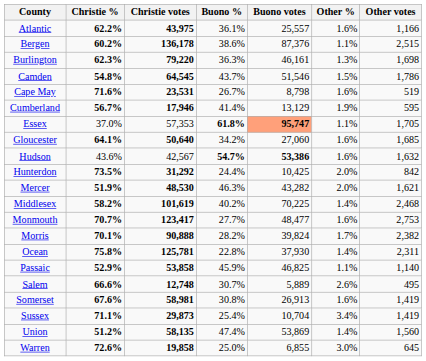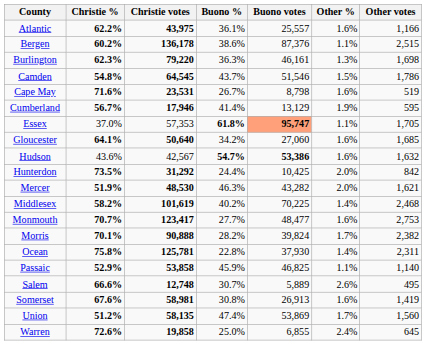 <table width="75%" class="wikitable sortable" style="text-align:right">
 <tr>
 <th>County</th>
 <th>Christie %</th>
 <th>Christie votes</th>
 <th>Buono %</th>
 <th>Buono votes</th>
 <th>Other %</th>
 <th>Other votes</th>
 </tr>
 <tr>
 <td align="center" ><a href='#'>Atlantic</a></td>
 <td><strong>62.2%</strong></td>
 <td><strong>43,975</strong></td>
 <td>36.1%</td>
 <td>25,557</td>
 <td>1.6%</td>
 <td>1,166</td>
 </tr>
 <tr>
 <td align="center" ><a href='#'>Bergen</a></td>
 <td><strong>60.2%</strong></td>
 <td><strong>136,178</strong></td>
 <td>38.6%</td>
 <td>87,376</td>
 <td>1.1%</td>
 <td>2,515</td>
 </tr>
 <tr>
 <td align="center" ><a href='#'>Burlington</a></td>
 <td><strong>62.3%</strong></td>
 <td><strong>79,220</strong></td>
 <td>36.3%</td>
 <td>46,161</td>
 <td>1.3%</td>
 <td>1,698</td>
 </tr>
 <tr>
 <td align="center" ><a href='#'>Camden</a></td>
 <td><strong>54.8%</strong></td>
 <td><strong>64,545</strong></td>
 <td>43.7%</td>
 <td>51,546</td>
 <td>1.5%</td>
 <td>1,786</td>
 </tr>
 <tr>
 <td align="center" ><a href='#'>Cape May</a></td>
 <td><strong>71.6%</strong></td>
 <td><strong>23,531</strong></td>
 <td>26.7%</td>
 <td>8,798</td>
 <td>1.6%</td>
 <td>519</td>
 </tr>
 <tr>
 <td align="center" ><a href='#'>Cumberland</a></td>
 <td><strong>56.7%</strong></td>
 <td><strong>17,946</strong></td>
 <td>41.4%</td>
 <td>13,129</td>
 <td>1.9%</td>
 <td>595</td>
 </tr>
 <tr>
 <td align="center" ><a href='#'>Essex</a></td>
 <td>37.0%</td>
 <td>57,353</td>
 <td><strong>61.8%</strong></td>
 <td style="background: lightsalmon;"><strong>95,747</strong></td>
 <td>1.1%</td>
 <td>1,705</td>
 </tr>
 <tr>
 <td align="center" ><a href='#'>Gloucester</a></td>
 <td><strong>64.1%</strong></td>
 <td><strong>50,640</strong></td>
 <td>34.2%</td>
 <td>27,060</td>
 <td>1.6%</td>
 <td>1,685</td>
 </tr>
 <tr>
 <td align="center" ><a href='#'>Hudson</a></td>
 <td>43.6%</td>
 <td>42,567</td>
 <td><strong>54.7%</strong></td>
 <td><strong>53,386</strong></td>
 <td>1.6%</td>
 <td>1,632</td>
 </tr>
 <tr>
 <td align="center" ><a href='#'>Hunterdon</a></td>
 <td><strong>73.5%</strong></td>
 <td><strong>31,292</strong></td>
 <td>24.4%</td>
 <td>10,425</td>
 <td>2.0%</td>
 <td>842</td>
 </tr>
 <tr>
 <td align="center" ><a href='#'>Mercer</a></td>
 <td><strong>51.9%</strong></td>
 <td><strong>48,530</strong></td>
 <td>46.3%</td>
 <td>43,282</td>
 <td>2.0%</td>
 <td>1,621</td>
 </tr>
 <tr>
 <td align="center" ><a href='#'>Middlesex</a></td>
 <td><strong>58.2%</strong></td>
 <td><strong>101,619</strong></td>
 <td>40.2%</td>
 <td>70,225</td>
 <td>1.4%</td>
 <td>2,468</td>
 </tr>
 <tr>
 <td align="center" ><a href='#'>Monmouth</a></td>
 <td><strong>70.7%</strong></td>
 <td><strong>123,417</strong></td>
 <td>27.7%</td>
 <td>48,477</td>
 <td>1.6%</td>
 <td>2,753</td>
 </tr>
 <tr>
 <td align="center" ><a href='#'>Morris</a></td>
 <td><strong>70.1%</strong></td>
 <td><strong>90,888</strong></td>
 <td>28.2%</td>
 <td>39,824</td>
 <td>1.7%</td>
 <td>2,382</td>
 </tr>
 <tr>
 <td align="center" ><a href='#'>Ocean</a></td>
 <td><strong>75.8%</strong></td>
 <td><strong>125,781</strong></td>
 <td>22.8%</td>
 <td>37,930</td>
 <td>1.4%</td>
 <td>2,311</td>
 </tr>
 <tr>
 <td align="center" ><a href='#'>Passaic</a></td>
 <td><strong>52.9%</strong></td>
 <td><strong>53,858</strong></td>
 <td>45.9%</td>
 <td>46,825</td>
 <td>1.1%</td>
 <td>1,140</td>
 </tr>
 <tr>
 <td align="center" ><a href='#'>Salem</a></td>
 <td><strong>66.6%</strong></td>
 <td><strong>12,748</strong></td>
 <td>30.7%</td>
 <td>5,889</td>
 <td>2.6%</td>
 <td>495</td>
 </tr>
 <tr>
 <td align="center" ><a href='#'>Somerset</a></td>
 <td><strong>67.6%</strong></td>
 <td><strong>58,981</strong></td>
 <td>30.8%</td>
 <td>26,913</td>
 <td>1.6%</td>
 <td>1,419</td>
 </tr>
 <tr>
-<td align="center" ><a href='#'>Sussex</a></td>
-<td><strong>71.1%</strong></td>
-<td><strong>29,873</strong></td>
-<td>25.4%</td>
-<td>10,704</td>
-<td>3.4%</td>
-<td>1,419</td>
-</tr>
-<tr>
 <td align="center" ><a href='#'>Union</a></td>
 <td><strong>51.2%</strong></td>
 <td><strong>58,135</strong></td>
 <td>47.4%</td>
 <td>53,869</td>
-<td>1.4%</td>
+<td>1.7%</td>
 <td>1,560</td>
 </tr>
 <tr>
 <td align="center" ><a href='#'>Warren</a></td>
 <td><strong>72.6%</strong></td>
 <td><strong>19,858</strong></td>
 <td>25.0%</td>
 <td>6,855</td>
-<td>3.0%</td>
+<td>2.4%</td>
 <td>645</td>
 </tr>
 </table>
